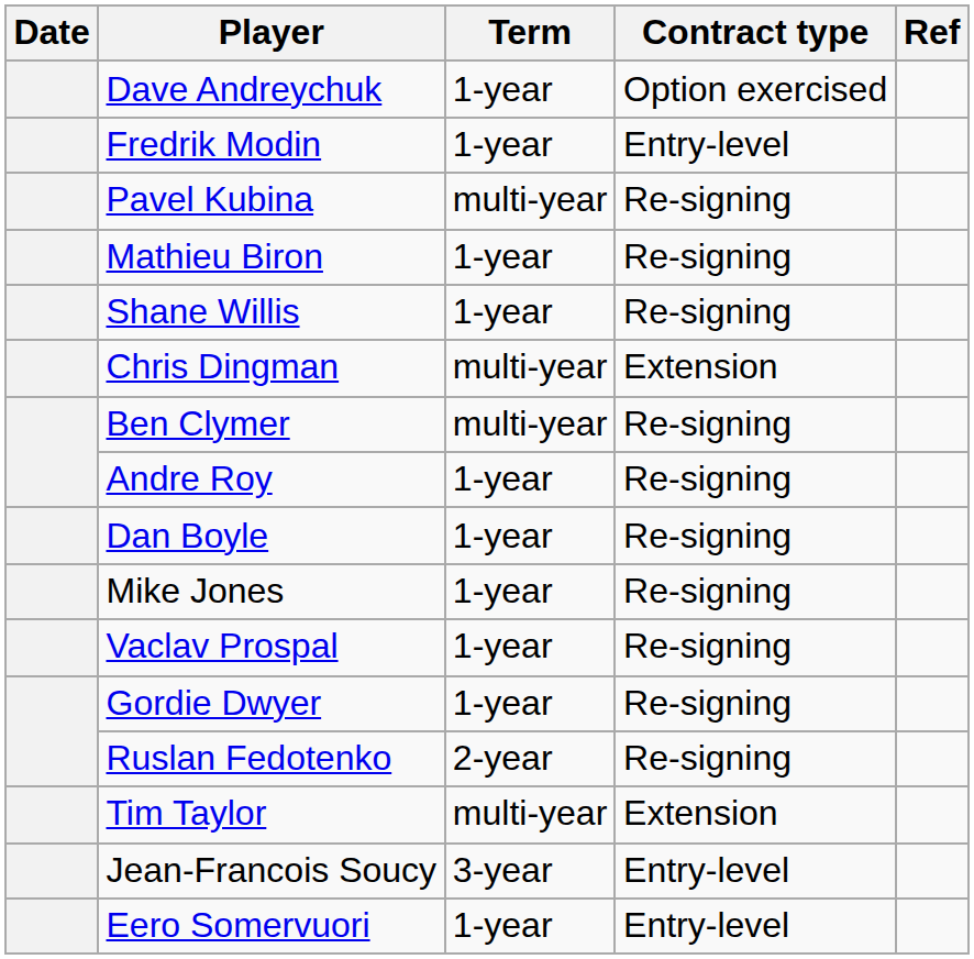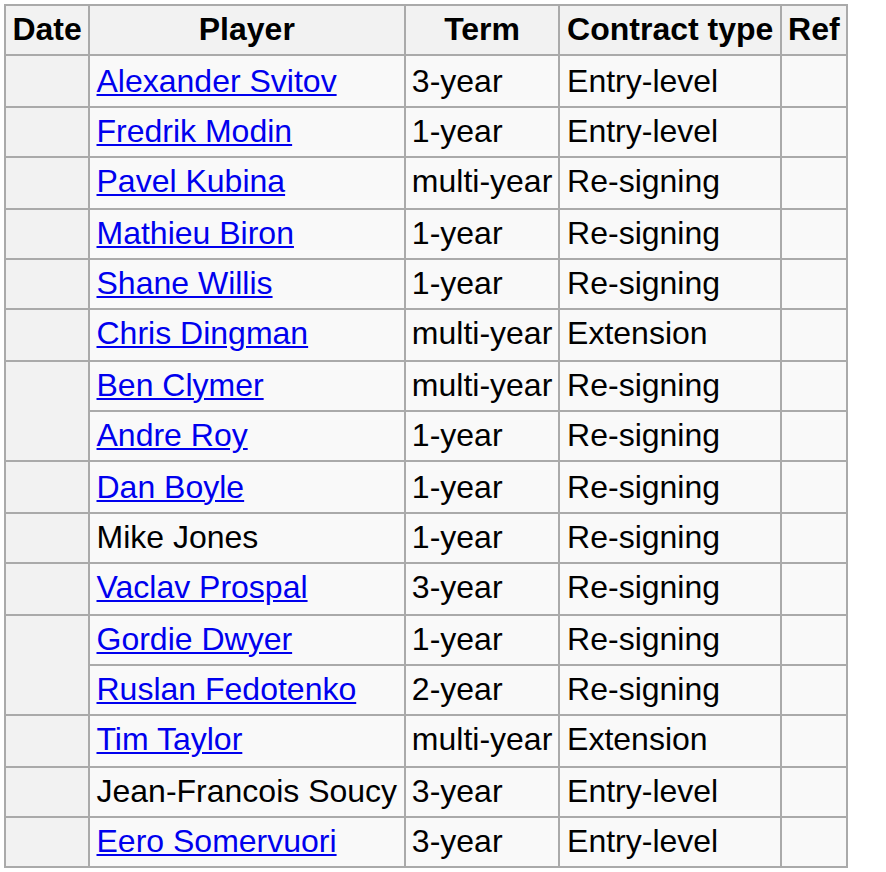 <table class="wikitable plainrowheaders">
 <tr style="background:#ddd; text-align:center;">
 <th>Date</th>
 <th>Player</th>
 <th>Term</th>
 <th>Contract type</th>
 <th>Ref</th>
 </tr>
 <tr>
 <th scope="row"></th>
-<td><a href='#'>Dave Andreychuk</a></td>
-<td>1-year</td>
-<td>Option exercised</td>
+<td><a href='#'>Alexander Svitov</a></td>
+<td>3-year</td>
+<td>Entry-level</td>
 <td></td>
 </tr>
 <tr>
 <th scope="row"></th>
 <td><a href='#'>Fredrik Modin</a></td>
 <td>1-year</td>
 <td>Entry-level</td>
 <td></td>
 </tr>
 <tr>
 <th scope="row"></th>
 <td><a href='#'>Pavel Kubina</a></td>
 <td>multi-year</td>
 <td>Re-signing</td>
 <td></td>
 </tr>
 <tr>
 <th scope="row"></th>
 <td><a href='#'>Mathieu Biron</a></td>
 <td>1-year</td>
 <td>Re-signing</td>
 <td></td>
 </tr>
 <tr>
 <th scope="row"></th>
 <td><a href='#'>Shane Willis</a></td>
 <td>1-year</td>
 <td>Re-signing</td>
 <td></td>
 </tr>
 <tr>
 <th scope="row"></th>
 <td><a href='#'>Chris Dingman</a></td>
 <td>multi-year</td>
 <td>Extension</td>
 <td></td>
 </tr>
 <tr>
 <th scope="row" rowspan=2></th>
 <td><a href='#'>Ben Clymer</a></td>
 <td>multi-year</td>
 <td>Re-signing</td>
 <td></td>
 </tr>
 <tr>
 <td><a href='#'>Andre Roy</a></td>
 <td>1-year</td>
 <td>Re-signing</td>
 <td></td>
 </tr>
 <tr>
 <th scope="row"></th>
 <td><a href='#'>Dan Boyle</a></td>
 <td>1-year</td>
 <td>Re-signing</td>
 <td></td>
 </tr>
 <tr>
 <th scope="row"></th>
 <td>Mike Jones</td>
 <td>1-year</td>
 <td>Re-signing</td>
 <td></td>
 </tr>
 <tr>
 <th scope="row"></th>
 <td><a href='#'>Vaclav Prospal</a></td>
-<td>1-year</td>
+<td>3-year</td>
 <td>Re-signing</td>
 <td></td>
 </tr>
 <tr>
 <th scope="row" rowspan=2></th>
 <td><a href='#'>Gordie Dwyer</a></td>
 <td>1-year</td>
 <td>Re-signing</td>
 <td></td>
 </tr>
 <tr>
 <td><a href='#'>Ruslan Fedotenko</a></td>
 <td>2-year</td>
 <td>Re-signing</td>
 <td></td>
 </tr>
 <tr>
 <th scope="row"></th>
 <td><a href='#'>Tim Taylor</a></td>
 <td>multi-year</td>
 <td>Extension</td>
 <td></td>
 </tr>
 <tr>
 <th scope="row"></th>
 <td>Jean-Francois Soucy</td>
 <td>3-year</td>
 <td>Entry-level</td>
 <td></td>
 </tr>
 <tr>
 <th scope="row"></th>
 <td><a href='#'>Eero Somervuori</a></td>
-<td>1-year</td>
+<td>3-year</td>
 <td>Entry-level</td>
 <td></td>
 </tr>
 </table>
